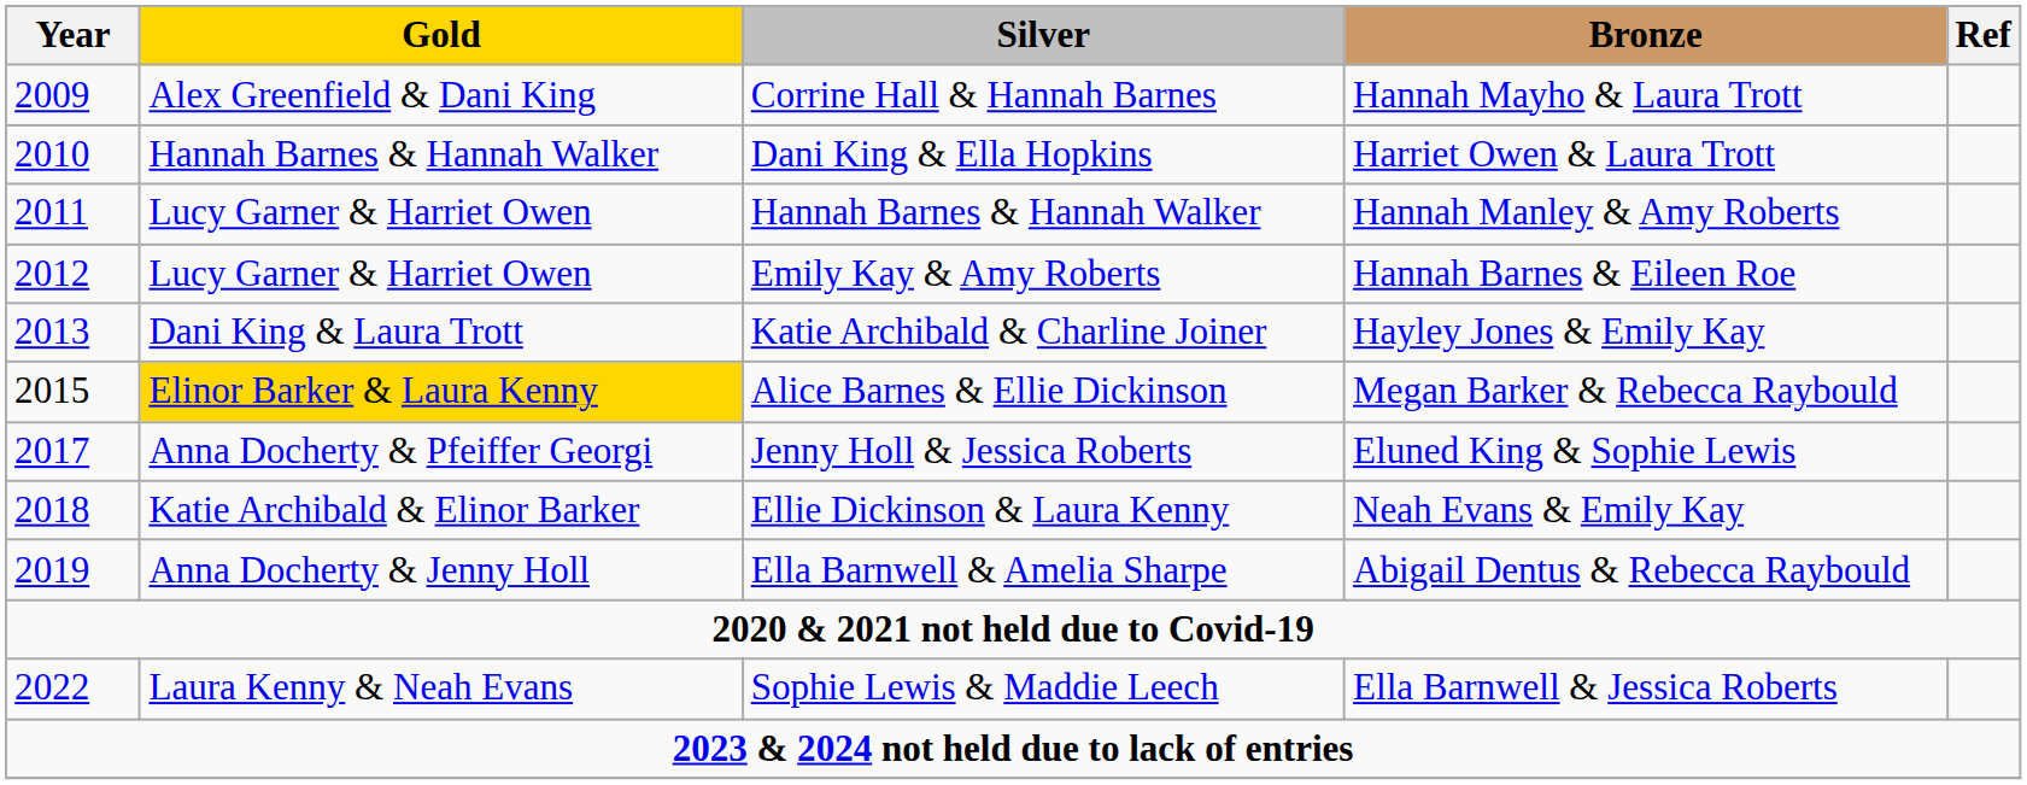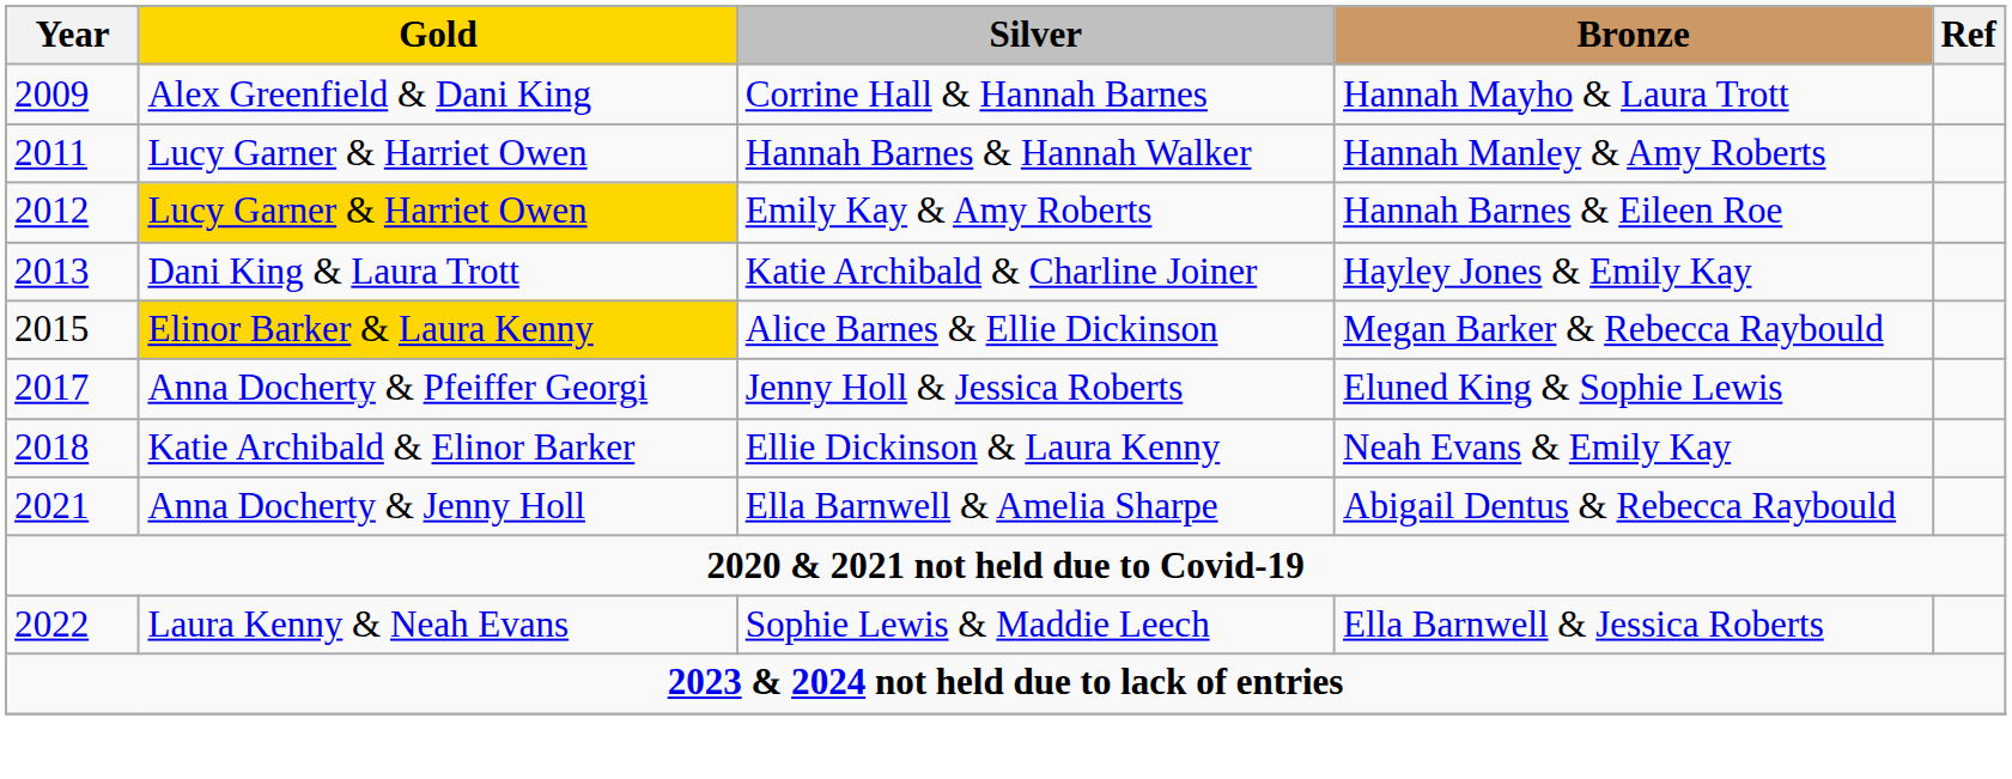 <table class="wikitable" style="font-size: 100%">
 <tr>
 <th width=50>Year</th>
 <th width=250 style="background-color: gold;">Gold</th>
 <th width=250 style="background-color: silver;">Silver</th>
 <th width=250 style="background-color: #cc9966;">Bronze</th>
 <th width=20>Ref</th>
 </tr>
 <tr>
 <td><a href='#'>2009</a></td>
 <td><a href='#'>Alex Greenfield</a> & <a href='#'>Dani King</a></td>
 <td><a href='#'>Corrine Hall</a> & <a href='#'>Hannah Barnes</a></td>
 <td><a href='#'>Hannah Mayho</a> & <a href='#'>Laura Trott</a></td>
 <td></td>
 </tr>
 <tr>
-<td><a href='#'>2010</a></td>
-<td><a href='#'>Hannah Barnes</a> & <a href='#'>Hannah Walker</a></td>
-<td><a href='#'>Dani King</a> & <a href='#'>Ella Hopkins</a></td>
-<td><a href='#'>Harriet Owen</a> & <a href='#'>Laura Trott</a></td>
-<td></td>
-</tr>
-<tr>
 <td><a href='#'>2011</a></td>
 <td><a href='#'>Lucy Garner</a> & <a href='#'>Harriet Owen</a></td>
 <td><a href='#'>Hannah Barnes</a> & <a href='#'>Hannah Walker</a></td>
 <td><a href='#'>Hannah Manley</a> & <a href='#'>Amy Roberts</a></td>
 <td></td>
 </tr>
 <tr>
 <td><a href='#'>2012</a></td>
-<td><a href='#'>Lucy Garner</a> & <a href='#'>Harriet Owen</a></td>
+<td style="background: gold;"><a href='#'>Lucy Garner</a> & <a href='#'>Harriet Owen</a></td>
 <td><a href='#'>Emily Kay</a> & <a href='#'>Amy Roberts</a></td>
 <td><a href='#'>Hannah Barnes</a> & <a href='#'>Eileen Roe</a></td>
 <td></td>
 </tr>
 <tr>
 <td><a href='#'>2013</a></td>
 <td><a href='#'>Dani King</a> & <a href='#'>Laura Trott</a></td>
 <td><a href='#'>Katie Archibald</a> & <a href='#'>Charline Joiner</a></td>
 <td><a href='#'>Hayley Jones</a> & <a href='#'>Emily Kay</a></td>
 <td></td>
 </tr>
 <tr>
 <td>2015</td>
 <td style="background: gold;"><a href='#'>Elinor Barker</a> & <a href='#'>Laura Kenny</a></td>
 <td><a href='#'>Alice Barnes</a> & <a href='#'>Ellie Dickinson</a></td>
 <td><a href='#'>Megan Barker</a> & <a href='#'>Rebecca Raybould</a></td>
 <td></td>
 </tr>
 <tr>
 <td><a href='#'>2017</a></td>
 <td><a href='#'>Anna Docherty</a> & <a href='#'>Pfeiffer Georgi</a></td>
 <td><a href='#'>Jenny Holl</a> & <a href='#'>Jessica Roberts</a></td>
 <td><a href='#'>Eluned King</a> & <a href='#'>Sophie Lewis</a></td>
 <td></td>
 </tr>
 <tr>
 <td><a href='#'>2018</a></td>
 <td><a href='#'>Katie Archibald</a> & <a href='#'>Elinor Barker</a></td>
 <td><a href='#'>Ellie Dickinson</a> & <a href='#'>Laura Kenny</a></td>
 <td><a href='#'>Neah Evans</a> & <a href='#'>Emily Kay</a></td>
 <td></td>
 </tr>
 <tr>
-<td><a href='#'>2019</a></td>
+<td><a href='#'>2021</a></td>
 <td><a href='#'>Anna Docherty</a> & <a href='#'>Jenny Holl</a></td>
 <td><a href='#'>Ella Barnwell</a> & <a href='#'>Amelia Sharpe</a></td>
 <td><a href='#'>Abigail Dentus</a> & <a href='#'>Rebecca Raybould</a></td>
 <td></td>
 </tr>
 <tr>
 <td colspan=5 align=center><strong>2020 & 2021 not held due to Covid-19</strong></td>
 </tr>
 <tr>
 <td><a href='#'>2022</a></td>
 <td><a href='#'>Laura Kenny</a> & <a href='#'>Neah Evans</a></td>
 <td><a href='#'>Sophie Lewis</a> & <a href='#'>Maddie Leech</a></td>
 <td><a href='#'>Ella Barnwell</a> & <a href='#'>Jessica Roberts</a></td>
 <td></td>
 </tr>
 <tr>
 <td colspan=5 align=center><strong><a href='#'>2023</a> & <a href='#'>2024</a> not held due to lack of entries</strong></td>
 </tr>
 <tr>
 </tr>
 </table>
